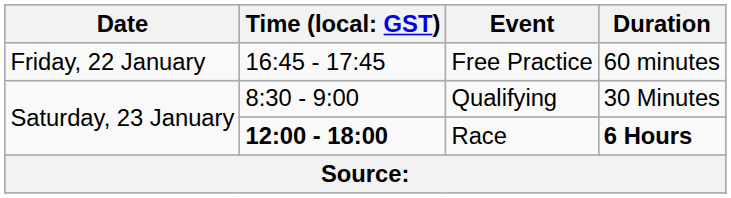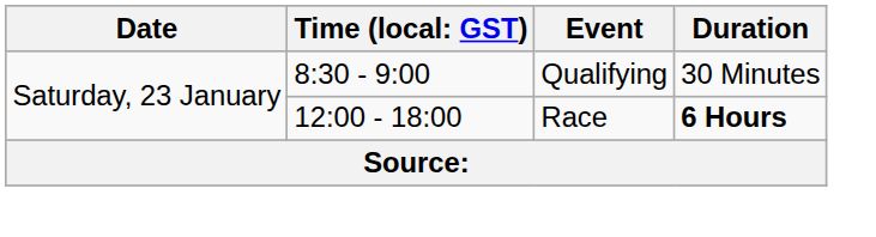 <table class="wikitable" style="font-size: 90%;">
 <tr>
 <th>Date</th>
 <th>Time (local: <a href='#'>GST</a>)</th>
 <th>Event</th>
 <th>Duration</th>
 </tr>
 <tr>
-<td>Friday, 22 January</td>
-<td>16:45 - 17:45</td>
-<td>Free Practice</td>
-<td>60 minutes</td>
-</tr>
-<tr>
 <td rowspan="2">Saturday, 23 January</td>
 <td>8:30 - 9:00</td>
 <td>Qualifying</td>
 <td>30 Minutes</td>
 </tr>
 <tr>
-<td><strong>12:00 - 18:00</strong></td>
+<td>12:00 - 18:00</td>
 <td>Race</td>
 <td><strong>6 Hours</strong></td>
 </tr>
 <tr>
 <th colspan="4">Source:</th>
 </tr>
 </table>
